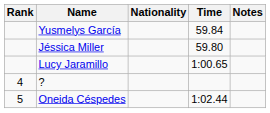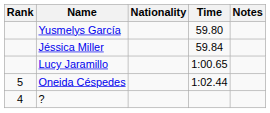 <table class="wikitable sortable" style="text-align:center">
 <tr>
 <th>Rank</th>
 <th>Name</th>
 <th>Nationality</th>
 <th>Time</th>
 <th>Notes</th>
 </tr>
 <tr>
 <td align=center></td>
 <td align=left><a href='#'>Yusmelys García</a></td>
 <td align=left></td>
-<td>59.84</td>
+<td>59.80</td>
 <td></td>
 </tr>
 <tr>
 <td align=center></td>
 <td align=left><a href='#'>Jéssica Miller</a></td>
 <td align=left></td>
-<td>59.80</td>
+<td>59.84</td>
 <td></td>
 </tr>
 <tr>
 <td align=center></td>
 <td align=left><a href='#'>Lucy Jaramillo</a></td>
 <td align=left></td>
 <td>1:00.65</td>
 <td></td>
 </tr>
 <tr>
+<td align=center>5</td>
+<td align=left><a href='#'>Oneida Céspedes</a></td>
+<td align=left></td>
+<td>1:02.44</td>
+<td></td>
+</tr>
+<tr>
 <td align=center>4</td>
 <td align=left>?</td>
 <td align=left></td>
 <td></td>
 <td></td>
 </tr>
-<tr>
-<td align=center>5</td>
-<td align=left><a href='#'>Oneida Céspedes</a></td>
-<td align=left></td>
-<td>1:02.44</td>
-<td></td>
-</tr>
 </table>
